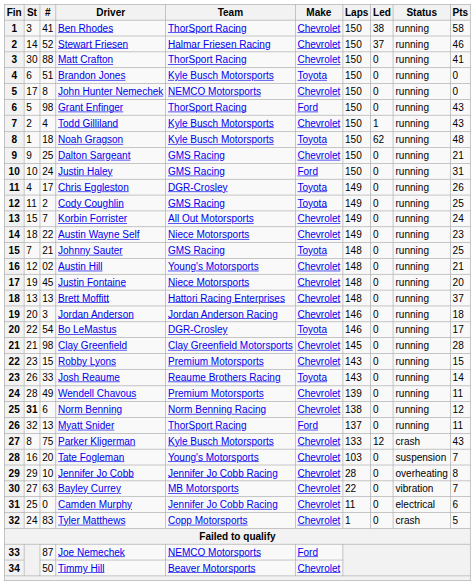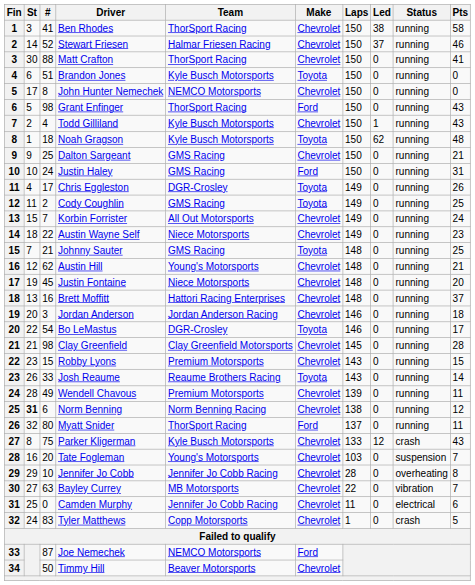 <table class="wikitable" style="font-size:95%">
 <tr>
 <th>Fin</th>
 <th>St</th>
 <th>#</th>
 <th>Driver</th>
 <th>Team</th>
 <th>Make</th>
 <th>Laps</th>
 <th>Led</th>
 <th>Status</th>
 <th>Pts</th>
 </tr>
 <tr>
 <th>1</th>
 <td>3</td>
 <td>41</td>
 <td><a href='#'>Ben Rhodes</a></td>
 <td><a href='#'>ThorSport Racing</a></td>
 <td><a href='#'>Chevrolet</a></td>
 <td>150</td>
 <td>38</td>
 <td>running</td>
 <td>58</td>
 </tr>
 <tr>
 <th>2</th>
 <td>14</td>
 <td>52</td>
 <td><a href='#'>Stewart Friesen</a></td>
 <td><a href='#'>Halmar Friesen Racing</a></td>
 <td><a href='#'>Chevrolet</a></td>
 <td>150</td>
 <td>37</td>
 <td>running</td>
 <td>46</td>
 </tr>
 <tr>
 <th>3</th>
 <td>30</td>
 <td>88</td>
 <td><a href='#'>Matt Crafton</a></td>
 <td><a href='#'>ThorSport Racing</a></td>
 <td><a href='#'>Chevrolet</a></td>
 <td>150</td>
 <td>0</td>
 <td>running</td>
 <td>41</td>
 </tr>
 <tr>
 <th>4</th>
 <td>6</td>
 <td>51</td>
 <td><a href='#'>Brandon Jones</a></td>
 <td><a href='#'>Kyle Busch Motorsports</a></td>
 <td><a href='#'>Toyota</a></td>
 <td>150</td>
 <td>0</td>
 <td>running</td>
 <td>0</td>
 </tr>
 <tr>
 <th>5</th>
 <td>17</td>
 <td>8</td>
 <td><a href='#'>John Hunter Nemechek</a></td>
 <td><a href='#'>NEMCO Motorsports</a></td>
 <td><a href='#'>Chevrolet</a></td>
 <td>150</td>
 <td>0</td>
 <td>running</td>
 <td>0</td>
 </tr>
 <tr>
 <th>6</th>
 <td>5</td>
 <td>98</td>
 <td><a href='#'>Grant Enfinger</a></td>
 <td><a href='#'>ThorSport Racing</a></td>
 <td><a href='#'>Ford</a></td>
 <td>150</td>
 <td>0</td>
 <td>running</td>
 <td>43</td>
 </tr>
 <tr>
 <th>7</th>
 <td>2</td>
 <td>4</td>
 <td><a href='#'>Todd Gilliland</a></td>
 <td><a href='#'>Kyle Busch Motorsports</a></td>
 <td><a href='#'>Chevrolet</a></td>
 <td>150</td>
 <td>1</td>
 <td>running</td>
 <td>43</td>
 </tr>
 <tr>
 <th>8</th>
 <td>1</td>
 <td>18</td>
 <td><a href='#'>Noah Gragson</a></td>
 <td><a href='#'>Kyle Busch Motorsports</a></td>
 <td><a href='#'>Toyota</a></td>
 <td>150</td>
 <td>62</td>
 <td>running</td>
 <td>48</td>
 </tr>
 <tr>
 <th>9</th>
 <td>9</td>
 <td>25</td>
 <td><a href='#'>Dalton Sargeant</a></td>
 <td><a href='#'>GMS Racing</a></td>
 <td><a href='#'>Chevrolet</a></td>
 <td>150</td>
 <td>0</td>
 <td>running</td>
 <td>21</td>
 </tr>
 <tr>
 <th>10</th>
 <td>10</td>
 <td>24</td>
 <td><a href='#'>Justin Haley</a></td>
 <td><a href='#'>GMS Racing</a></td>
 <td><a href='#'>Ford</a></td>
 <td>150</td>
 <td>0</td>
 <td>running</td>
 <td>31</td>
 </tr>
 <tr>
 <th>11</th>
 <td>4</td>
 <td>17</td>
 <td><a href='#'>Chris Eggleston</a></td>
 <td><a href='#'>DGR-Crosley</a></td>
 <td><a href='#'>Toyota</a></td>
 <td>149</td>
 <td>0</td>
 <td>running</td>
 <td>26</td>
 </tr>
 <tr>
 <th>12</th>
 <td>11</td>
 <td>2</td>
 <td><a href='#'>Cody Coughlin</a></td>
 <td><a href='#'>GMS Racing</a></td>
 <td><a href='#'>Toyota</a></td>
 <td>149</td>
 <td>0</td>
 <td>running</td>
 <td>25</td>
 </tr>
 <tr>
 <th>13</th>
 <td>15</td>
 <td>7</td>
 <td><a href='#'>Korbin Forrister</a></td>
 <td><a href='#'>All Out Motorsports</a></td>
 <td><a href='#'>Chevrolet</a></td>
 <td>149</td>
 <td>0</td>
 <td>running</td>
 <td>24</td>
 </tr>
 <tr>
 <th>14</th>
 <td>18</td>
 <td>22</td>
 <td><a href='#'>Austin Wayne Self</a></td>
 <td><a href='#'>Niece Motorsports</a></td>
 <td><a href='#'>Chevrolet</a></td>
 <td>149</td>
 <td>0</td>
 <td>running</td>
 <td>23</td>
 </tr>
 <tr>
 <th>15</th>
 <td>7</td>
 <td>21</td>
 <td><a href='#'>Johnny Sauter</a></td>
 <td><a href='#'>GMS Racing</a></td>
 <td><a href='#'>Toyota</a></td>
 <td>148</td>
 <td>0</td>
 <td>running</td>
 <td>25</td>
 </tr>
 <tr>
 <th>16</th>
 <td>12</td>
-<td>02</td>
+<td>62</td>
 <td><a href='#'>Austin Hill</a></td>
 <td><a href='#'>Young's Motorsports</a></td>
 <td><a href='#'>Chevrolet</a></td>
 <td>148</td>
 <td>0</td>
 <td>running</td>
 <td>21</td>
 </tr>
 <tr>
 <th>17</th>
 <td>19</td>
 <td>45</td>
 <td><a href='#'>Justin Fontaine</a></td>
 <td><a href='#'>Niece Motorsports</a></td>
 <td><a href='#'>Chevrolet</a></td>
 <td>148</td>
 <td>0</td>
 <td>running</td>
 <td>20</td>
 </tr>
 <tr>
 <th>18</th>
 <td>13</td>
-<td>13</td>
+<td>16</td>
 <td><a href='#'>Brett Moffitt</a></td>
 <td><a href='#'>Hattori Racing Enterprises</a></td>
 <td><a href='#'>Chevrolet</a></td>
 <td>148</td>
 <td>0</td>
 <td>running</td>
 <td>37</td>
 </tr>
 <tr>
 <th>19</th>
 <td>20</td>
 <td>3</td>
 <td><a href='#'>Jordan Anderson</a></td>
 <td><a href='#'>Jordan Anderson Racing</a></td>
 <td><a href='#'>Chevrolet</a></td>
 <td>146</td>
 <td>0</td>
 <td>running</td>
 <td>18</td>
 </tr>
 <tr>
 <th>20</th>
 <td>22</td>
 <td>54</td>
 <td><a href='#'>Bo LeMastus</a></td>
 <td><a href='#'>DGR-Crosley</a></td>
 <td><a href='#'>Toyota</a></td>
 <td>146</td>
 <td>0</td>
 <td>running</td>
 <td>17</td>
 </tr>
 <tr>
 <th>21</th>
 <td>21</td>
 <td>98</td>
 <td><a href='#'>Clay Greenfield</a></td>
 <td><a href='#'>Clay Greenfield Motorsports</a></td>
 <td><a href='#'>Chevrolet</a></td>
 <td>145</td>
 <td>0</td>
 <td>running</td>
 <td>28</td>
 </tr>
 <tr>
 <th>22</th>
 <td>23</td>
 <td>15</td>
 <td><a href='#'>Robby Lyons</a></td>
 <td><a href='#'>Premium Motorsports</a></td>
 <td><a href='#'>Chevrolet</a></td>
 <td>143</td>
 <td>0</td>
 <td>running</td>
 <td>15</td>
 </tr>
 <tr>
 <th>23</th>
 <td>26</td>
 <td>33</td>
 <td><a href='#'>Josh Reaume</a></td>
 <td><a href='#'>Reaume Brothers Racing</a></td>
 <td><a href='#'>Toyota</a></td>
 <td>143</td>
 <td>0</td>
 <td>running</td>
 <td>14</td>
 </tr>
 <tr>
 <th>24</th>
 <td>28</td>
 <td>49</td>
 <td><a href='#'>Wendell Chavous</a></td>
 <td><a href='#'>Premium Motorsports</a></td>
 <td><a href='#'>Chevrolet</a></td>
 <td>139</td>
 <td>0</td>
 <td>running</td>
 <td>11</td>
 </tr>
 <tr>
 <th>25</th>
 <td><strong>31</strong></td>
 <td>6</td>
 <td><a href='#'>Norm Benning</a></td>
 <td><a href='#'>Norm Benning Racing</a></td>
 <td><a href='#'>Chevrolet</a></td>
 <td>138</td>
 <td>0</td>
 <td>running</td>
 <td>12</td>
 </tr>
 <tr>
 <th>26</th>
 <td>32</td>
-<td>13</td>
+<td>80</td>
 <td><a href='#'>Myatt Snider</a></td>
 <td><a href='#'>ThorSport Racing</a></td>
 <td><a href='#'>Ford</a></td>
 <td>137</td>
 <td>0</td>
 <td>running</td>
 <td>11</td>
 </tr>
 <tr>
 <th>27</th>
 <td>8</td>
 <td>75</td>
 <td><a href='#'>Parker Kligerman</a></td>
 <td><a href='#'>Kyle Busch Motorsports</a></td>
 <td><a href='#'>Chevrolet</a></td>
 <td>133</td>
 <td>12</td>
 <td>crash</td>
 <td>43</td>
 </tr>
 <tr>
 <th>28</th>
 <td>16</td>
 <td>20</td>
 <td><a href='#'>Tate Fogleman</a></td>
 <td><a href='#'>Young's Motorsports</a></td>
 <td><a href='#'>Chevrolet</a></td>
 <td>103</td>
 <td>0</td>
 <td>suspension</td>
 <td>7</td>
 </tr>
 <tr>
 <th>29</th>
 <td>29</td>
 <td>10</td>
 <td><a href='#'>Jennifer Jo Cobb</a></td>
 <td><a href='#'>Jennifer Jo Cobb Racing</a></td>
 <td><a href='#'>Chevrolet</a></td>
 <td>28</td>
 <td>0</td>
 <td>overheating</td>
 <td>8</td>
 </tr>
 <tr>
 <th>30</th>
 <td>27</td>
 <td>63</td>
 <td><a href='#'>Bayley Currey</a></td>
 <td><a href='#'>MB Motorsports</a></td>
 <td><a href='#'>Chevrolet</a></td>
 <td>22</td>
 <td>0</td>
 <td>vibration</td>
 <td>7</td>
 </tr>
 <tr>
 <th>31</th>
 <td>25</td>
 <td>0</td>
 <td><a href='#'>Camden Murphy</a></td>
 <td><a href='#'>Jennifer Jo Cobb Racing</a></td>
 <td><a href='#'>Chevrolet</a></td>
 <td>11</td>
 <td>0</td>
 <td>electrical</td>
 <td>6</td>
 </tr>
 <tr>
 <th>32</th>
 <td>24</td>
 <td>83</td>
 <td><a href='#'>Tyler Matthews</a></td>
 <td><a href='#'>Copp Motorsports</a></td>
 <td><a href='#'>Chevrolet</a></td>
 <td>1</td>
 <td>0</td>
 <td>crash</td>
 <td>5</td>
 </tr>
 <tr>
 <th colspan="10">Failed to qualify</th>
 </tr>
 <tr>
 <th>33</th>
 <th rowspan="2"></th>
 <td>87</td>
 <td><a href='#'>Joe Nemechek</a></td>
 <td><a href='#'>NEMCO Motorsports</a></td>
 <td><a href='#'>Ford</a></td>
 <th colspan="4" rowspan="2"></th>
 </tr>
 <tr>
 <th>34</th>
 <td>50</td>
 <td><a href='#'>Timmy Hill</a></td>
 <td><a href='#'>Beaver Motorsports</a></td>
 <td><a href='#'>Chevrolet</a></td>
 </tr>
 <tr>
 <th colspan="10"></th>
 </tr>
 </table>
